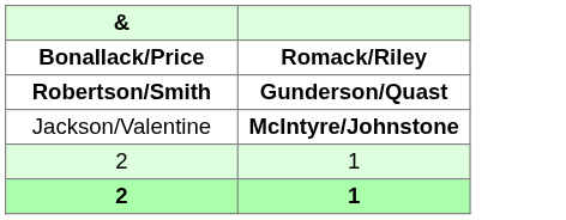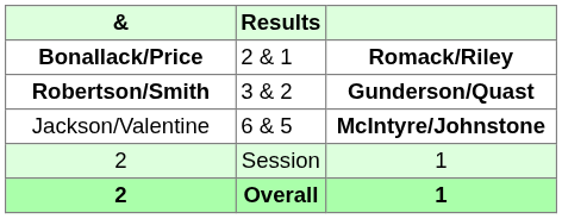 <table border="1" cellpadding="3" style="border-collapse: collapse; text-align:center;">
 <tr style="background:#ddffdd;">
 <th width=160> & </th>
+<th>Results</th>
 <th width=160></th>
 </tr>
 <tr>
 <td><strong>Bonallack/Price</strong></td>
+<td align=left> 2 & 1</td>
 <td><strong>Romack/Riley</strong></td>
 </tr>
 <tr>
 <td><strong>Robertson/Smith</strong></td>
+<td align=left> 3 & 2</td>
 <td><strong>Gunderson/Quast</strong></td>
 </tr>
 <tr>
 <td>Jackson/Valentine</td>
+<td align=left> 6 & 5</td>
 <td><strong>McIntyre/Johnstone</strong></td>
 </tr>
 <tr style="background:#ddffdd;">
 <td>2</td>
+<td>Session</td>
 <td>1</td>
 </tr>
 <tr style="background:#aaffaa;">
 <th>2</th>
+<th>Overall</th>
 <th>1</th>
 </tr>
 </table>
